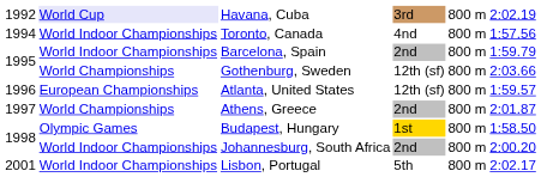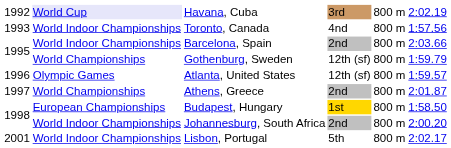 <table>
 <tr>
 </tr>
 <tr>
 <td>1992</td>
 <td style="background: lavender;"><a href='#'>World Cup</a></td>
 <td><a href='#'>Havana</a>, Cuba</td>
 <td bgcolor="cc9966">3rd</td>
 <td>800 m</td>
 <td><a href='#'>2:02.19</a></td>
 </tr>
 <tr>
-<td>1994</td>
+<td>1993</td>
 <td><a href='#'>World Indoor Championships</a></td>
 <td><a href='#'>Toronto</a>, Canada</td>
 <td>4nd</td>
 <td>800 m</td>
 <td><a href='#'>1:57.56</a></td>
 </tr>
 <tr>
 <td rowspan="2">1995</td>
 <td><a href='#'>World Indoor Championships</a></td>
 <td><a href='#'>Barcelona</a>, Spain</td>
 <td bgcolor="silver">2nd</td>
 <td>800 m</td>
-<td><a href='#'>1:59.79</a></td>
+<td><a href='#'>2:03.66</a></td>
 </tr>
 <tr>
 <td><a href='#'>World Championships</a></td>
 <td><a href='#'>Gothenburg</a>, Sweden</td>
 <td>12th (sf)</td>
 <td>800 m</td>
-<td><a href='#'>2:03.66</a></td>
+<td><a href='#'>1:59.79</a></td>
 </tr>
 <tr>
 <td>1996</td>
-<td><a href='#'>European Championships</a></td>
+<td><a href='#'>Olympic Games</a></td>
 <td><a href='#'>Atlanta</a>, United States</td>
 <td>12th (sf)</td>
 <td>800 m</td>
 <td><a href='#'>1:59.57</a></td>
 </tr>
 <tr>
 <td>1997</td>
 <td><a href='#'>World Championships</a></td>
 <td><a href='#'>Athens</a>, Greece</td>
 <td bgcolor="silver">2nd</td>
 <td>800 m</td>
 <td><a href='#'>2:01.87</a></td>
 </tr>
 <tr>
 <td rowspan=2>1998</td>
-<td><a href='#'>Olympic Games</a></td>
+<td><a href='#'>European Championships</a></td>
 <td><a href='#'>Budapest</a>, Hungary</td>
 <td bgcolor="gold">1st</td>
 <td>800 m</td>
 <td><a href='#'>1:58.50</a></td>
 </tr>
 <tr>
 <td><a href='#'>World Indoor Championships</a></td>
 <td><a href='#'>Johannesburg</a>, South Africa</td>
 <td bgcolor="silver">2nd</td>
 <td>800 m</td>
 <td><a href='#'>2:00.20</a></td>
 </tr>
 <tr>
 <td>2001</td>
 <td><a href='#'>World Indoor Championships</a></td>
 <td><a href='#'>Lisbon</a>, Portugal</td>
 <td>5th</td>
 <td>800 m</td>
 <td><a href='#'>2:02.17</a></td>
 </tr>
 </table>
